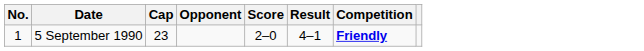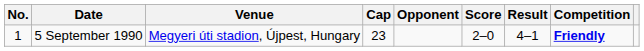 <table class="wikitable sortable">
 <tr>
 <th scope=col>No.</th>
 <th scope=col>Date</th>
+<th scope=col>Venue</th>
 <th scope=col>Cap</th>
 <th scope=col>Opponent</th>
 <th scope=col>Score</th>
 <th scope=col>Result</th>
 <th scope=col>Competition</th>
 <th scope=col class=unsortable></th>
 </tr>
 <tr>
 <td align=center>1</td>
 <td align=center>5 September 1990</td>
+<td><a href='#'>Megyeri úti stadion</a>, Újpest, Hungary</td>
 <td align=center>23</td>
 <td></td>
 <td align=center>2–0</td>
 <td align=center>4–1</td>
 <td><strong><a href='#'>Friendly</a></strong></td>
 <td align=center></td>
 </tr>
 </table>
